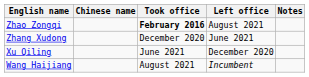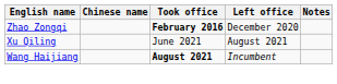 <table class="wikitable">
 <tr>
 <th>English name</th>
 <th>Chinese name</th>
 <th>Took office</th>
 <th>Left office</th>
 <th>Notes</th>
 </tr>
 <tr>
 <td><a href='#'>Zhao Zongqi</a></td>
 <td></td>
 <td><strong>February 2016</strong></td>
-<td>August 2021</td>
-<td></td>
-</tr>
-<tr>
-<td><a href='#'>Zhang Xudong</a></td>
-<td></td>
 <td>December 2020</td>
-<td>June 2021</td>
 <td></td>
 </tr>
 <tr>
 <td><a href='#'>Xu Qiling</a></td>
 <td></td>
 <td>June 2021</td>
-<td>December 2020</td>
+<td>August 2021</td>
 <td></td>
 </tr>
 <tr>
 <td><a href='#'>Wang Haijiang</a></td>
 <td></td>
-<td>August 2021</td>
+<td><strong>August 2021</strong></td>
 <td><em>Incumbent</em></td>
 <td></td>
 </tr>
 </table>
